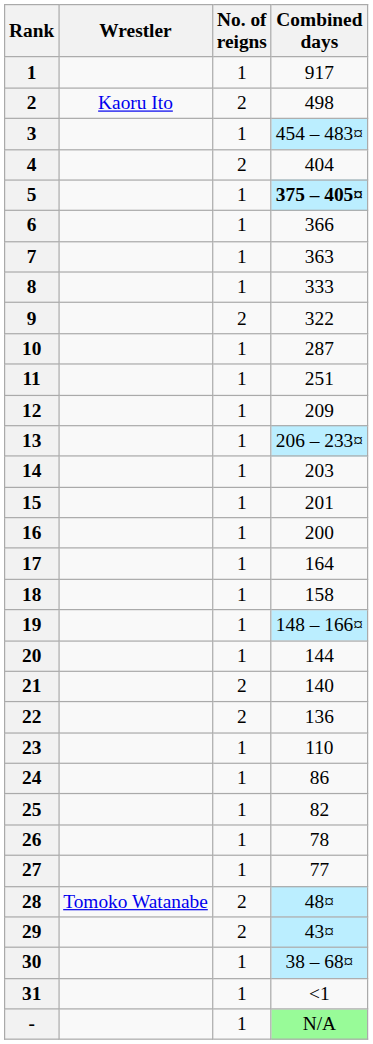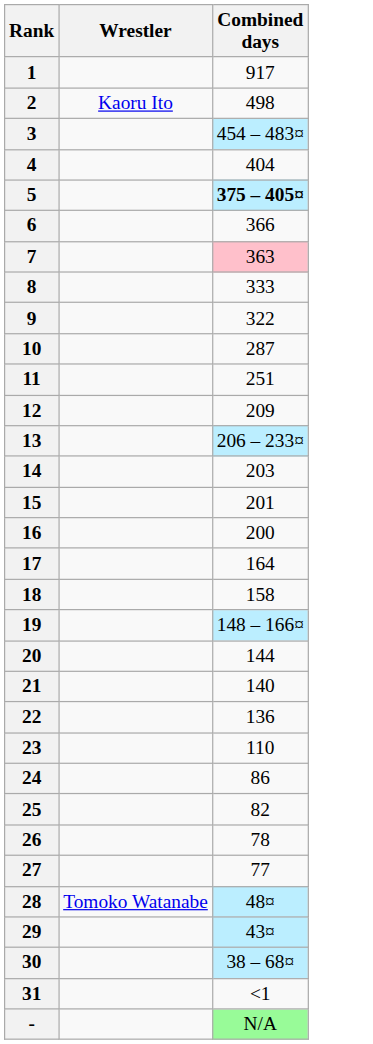 <table class="wikitable sortable" style="text-align: center">
 <tr>
 <th>Rank</th>
 <th>Wrestler</th>
-<th>No. of<br>reigns</th>
 <th>Combined<br>days</th>
 </tr>
 <tr>
 <th>1</th>
 <td></td>
-<td>1</td>
 <td>917</td>
 </tr>
 <tr>
 <th>2</th>
 <td><a href='#'>Kaoru Ito</a></td>
-<td>2</td>
 <td>498</td>
 </tr>
 <tr>
 <th>3</th>
 <td></td>
-<td>1</td>
 <td style="background-color:#bbeeff">454 – 483¤</td>
 </tr>
 <tr>
 <th>4</th>
 <td></td>
-<td>2</td>
 <td>404</td>
 </tr>
 <tr>
 <th>5</th>
 <td></td>
-<td>1</td>
 <td style="background-color:#bbeeff"><strong>375 – 405¤</strong></td>
 </tr>
 <tr>
 <th>6</th>
 <td></td>
-<td>1</td>
 <td>366</td>
 </tr>
 <tr>
 <th>7</th>
 <td></td>
-<td>1</td>
-<td>363</td>
+<td style="background: pink;">363</td>
 </tr>
 <tr>
 <th>8</th>
 <td></td>
-<td>1</td>
 <td>333</td>
 </tr>
 <tr>
 <th>9</th>
 <td></td>
-<td>2</td>
 <td>322</td>
 </tr>
 <tr>
 <th>10</th>
 <td></td>
-<td>1</td>
 <td>287</td>
 </tr>
 <tr>
 <th>11</th>
 <td></td>
-<td>1</td>
 <td>251</td>
 </tr>
 <tr>
 <th>12</th>
 <td></td>
-<td>1</td>
 <td>209</td>
 </tr>
 <tr>
 <th>13</th>
 <td></td>
-<td>1</td>
 <td style="background-color:#bbeeff">206 – 233¤</td>
 </tr>
 <tr>
 <th>14</th>
 <td></td>
-<td>1</td>
 <td>203</td>
 </tr>
 <tr>
 <th>15</th>
 <td></td>
-<td>1</td>
 <td>201</td>
 </tr>
 <tr>
 <th>16</th>
 <td></td>
-<td>1</td>
 <td>200</td>
 </tr>
 <tr>
 <th>17</th>
 <td></td>
-<td>1</td>
 <td>164</td>
 </tr>
 <tr>
 <th>18</th>
 <td></td>
-<td>1</td>
 <td>158</td>
 </tr>
 <tr>
 <th>19</th>
 <td></td>
-<td>1</td>
 <td style="background-color:#bbeeff">148 – 166¤</td>
 </tr>
 <tr>
 <th>20</th>
 <td></td>
-<td>1</td>
 <td>144</td>
 </tr>
 <tr>
 <th>21</th>
 <td></td>
-<td>2</td>
 <td>140</td>
 </tr>
 <tr>
 <th>22</th>
 <td></td>
-<td>2</td>
 <td>136</td>
 </tr>
 <tr>
 <th>23</th>
 <td></td>
-<td>1</td>
 <td>110</td>
 </tr>
 <tr>
 <th>24</th>
 <td></td>
-<td>1</td>
 <td>86</td>
 </tr>
 <tr>
 <th>25</th>
 <td></td>
-<td>1</td>
 <td>82</td>
 </tr>
 <tr>
 <th>26</th>
 <td></td>
-<td>1</td>
 <td>78</td>
 </tr>
 <tr>
 <th>27</th>
 <td></td>
-<td>1</td>
 <td>77</td>
 </tr>
 <tr>
 <th>28</th>
 <td><a href='#'>Tomoko Watanabe</a></td>
-<td>2</td>
 <td style="background-color:#bbeeff">48¤</td>
 </tr>
 <tr>
 <th>29</th>
 <td></td>
-<td>2</td>
 <td style="background-color:#bbeeff">43¤</td>
 </tr>
 <tr>
 <th>30</th>
 <td></td>
-<td>1</td>
 <td style="background-color:#bbeeff">38 – 68¤</td>
 </tr>
 <tr>
 <th>31</th>
 <td></td>
-<td>1</td>
 <td><1</td>
 </tr>
 <tr>
 <th>-</th>
 <td></td>
-<td>1</td>
 <td style="background-color:#98FB98">N/A</td>
 </tr>
 </table>
